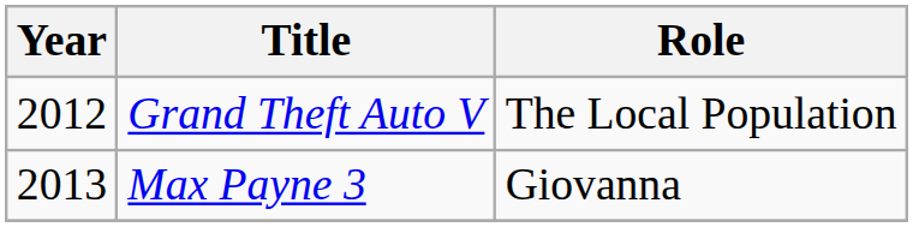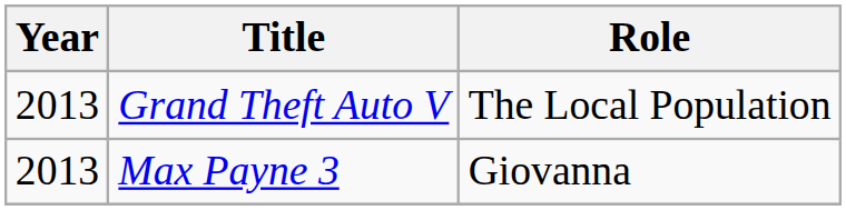 <table class="wikitable sortable">
 <tr>
 <th>Year</th>
 <th>Title</th>
 <th>Role</th>
 </tr>
 <tr>
-<td>2012</td>
+<td>2013</td>
 <td><em> <a href='#'>Grand Theft Auto V</a> </em></td>
 <td>The Local Population</td>
 </tr>
 <tr>
 <td>2013</td>
 <td><em> <a href='#'>Max Payne 3</a> </em></td>
 <td>Giovanna</td>
 </tr>
 <tr>
 </tr>
 </table>
